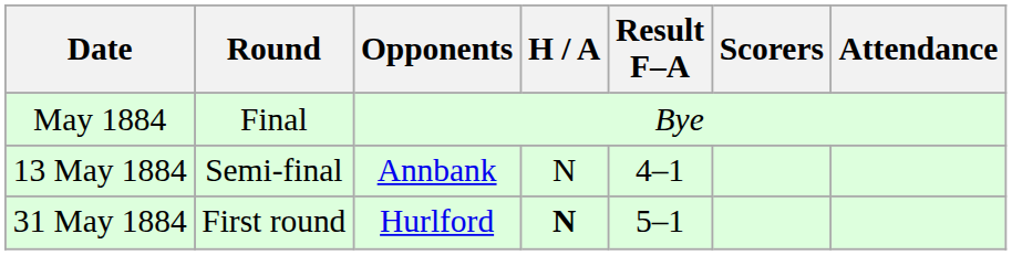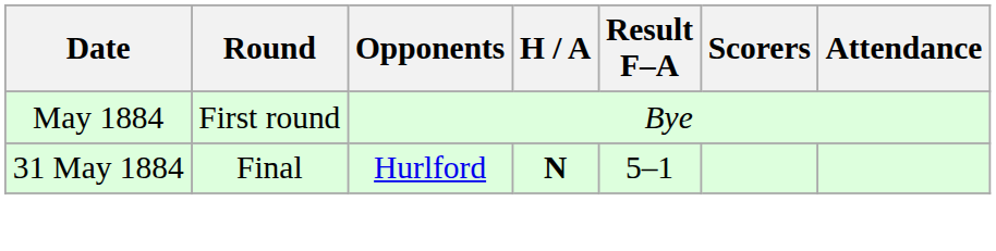 <table class="wikitable" style="text-align:center">
 <tr>
 <th>Date</th>
 <th>Round</th>
 <th>Opponents</th>
 <th>H / A</th>
 <th>Result<br>F–A</th>
 <th>Scorers</th>
 <th>Attendance</th>
 </tr>
 <tr bgcolor=#ddffdd>
 <td>May 1884</td>
-<td>Final</td>
+<td>First round</td>
 <td colspan="5"><em>Bye</em></td>
 </tr>
 <tr bgcolor=#ddffdd>
-<td>13 May 1884</td>
-<td>Semi-final</td>
-<td><a href='#'>Annbank</a></td>
-<td>N</td>
-<td>4–1</td>
-<td></td>
-<td></td>
-</tr>
-<tr bgcolor=#ddffdd>
 <td>31 May 1884</td>
-<td>First round</td>
+<td>Final</td>
 <td><a href='#'>Hurlford</a></td>
 <td><strong>N</strong></td>
 <td>5–1</td>
 <td></td>
 <td></td>
 </tr>
 </table>
